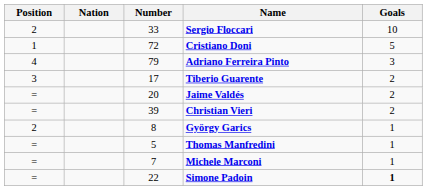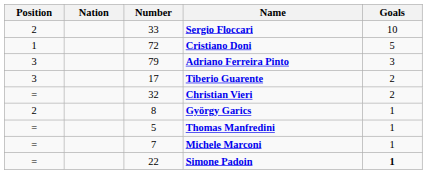 <table class="wikitable" sortable">
 <tr>
 <th width=10%>Position</th>
 <th width=10%>Nation</th>
 <th width=10%>Number</th>
 <th width=30%>Name</th>
 <th width=10%>Goals</th>
 </tr>
 <tr>
 <td align=center>2</td>
 <td align=center></td>
 <td align=center>33</td>
 <td><strong><a href='#'>Sergio Floccari</a></strong></td>
 <td align=center>10</td>
 </tr>
 <tr>
 <td align=center>1</td>
 <td align=center></td>
 <td align=center>72</td>
 <td><strong><a href='#'>Cristiano Doni</a></strong></td>
 <td align=center>5</td>
 </tr>
 <tr>
-<td align=center>4</td>
+<td align=center>3</td>
 <td align=center></td>
 <td align=center>79</td>
 <td><strong><a href='#'>Adriano Ferreira Pinto</a></strong></td>
 <td align=center>3</td>
 </tr>
 <tr>
 <td align=center>3</td>
 <td align=center></td>
 <td align=center>17</td>
 <td><strong><a href='#'>Tiberio Guarente</a></strong></td>
 <td align=center>2</td>
 </tr>
 <tr>
 <td align=center>=</td>
 <td align=center></td>
-<td align=center>20</td>
-<td><strong><a href='#'>Jaime Valdés</a></strong></td>
-<td align=center>2</td>
-</tr>
-<tr>
-<td align=center>=</td>
-<td align=center></td>
-<td align=center>39</td>
+<td align=center>32</td>
 <td><strong><a href='#'>Christian Vieri</a></strong></td>
 <td align=center>2</td>
 </tr>
 <tr>
 <td align=center>2</td>
 <td align=center></td>
 <td align=center>8</td>
 <td><strong><a href='#'>György Garics</a></strong></td>
 <td align=center>1</td>
 </tr>
 <tr>
 <td align=center>=</td>
 <td align=center></td>
 <td align=center>5</td>
 <td><strong><a href='#'>Thomas Manfredini</a></strong></td>
 <td align=center>1</td>
 </tr>
 <tr>
 <td align=center>=</td>
 <td align=center></td>
 <td align=center>7</td>
 <td><strong><a href='#'>Michele Marconi</a></strong></td>
 <td align=center>1</td>
 </tr>
 <tr>
 <td align=center>=</td>
 <td align=center></td>
 <td align=center>22</td>
 <td><strong><a href='#'>Simone Padoin</a></strong></td>
 <td align=center><strong>1</strong></td>
 </tr>
 </table>
